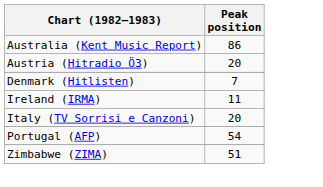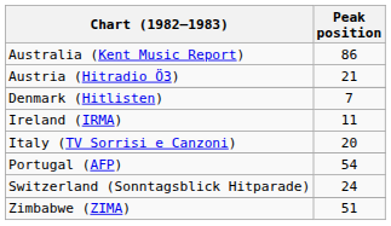 <table class="wikitable sortable">
 <tr>
 <th>Chart (1982–1983)</th>
 <th>Peak<br>position</th>
 </tr>
 <tr>
 <td align="left">Australia (<a href='#'>Kent Music Report</a>)</td>
 <td style="text-align:center;">86</td>
 </tr>
 <tr>
 <td align="left">Austria (<a href='#'>Hitradio Ö3</a>)</td>
-<td style="text-align:center;">20</td>
+<td style="text-align:center;">21</td>
 </tr>
 <tr>
 </tr>
 <tr>
 <td>Denmark (<a href='#'>Hitlisten</a>)</td>
 <td style="text-align:center;">7</td>
 </tr>
 <tr>
 <td>Ireland (<a href='#'>IRMA</a>)</td>
 <td style="text-align:center;">11</td>
 </tr>
 <tr>
 <td>Italy (<a href='#'>TV Sorrisi e Canzoni</a>)</td>
 <td style="text-align:center;">20</td>
 </tr>
 <tr>
 </tr>
 <tr>
 <td>Portugal (<a href='#'>AFP</a>)</td>
 <td style="text-align:center;">54</td>
 </tr>
 <tr>
+<td>Switzerland (Sonntagsblick Hitparade)</td>
+<td style="text-align:center;">24</td>
+</tr>
+<tr>
 </tr>
 <tr>
 </tr>
 <tr>
 <td>Zimbabwe (<a href='#'>ZIMA</a>)</td>
 <td style="text-align:center;">51</td>
 </tr>
 </table>
